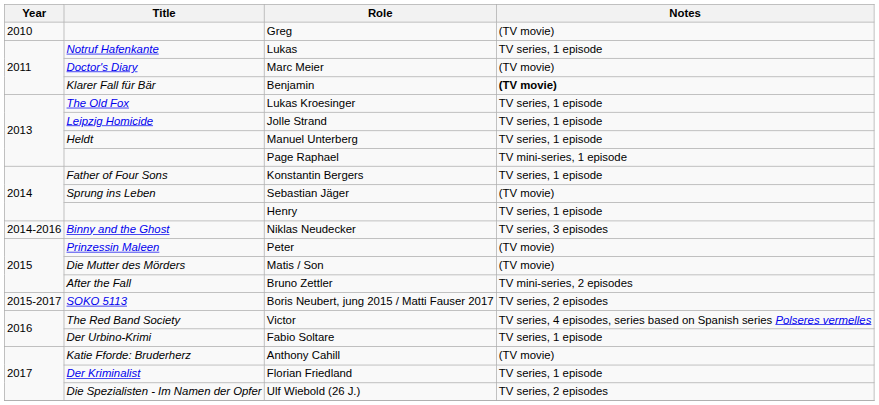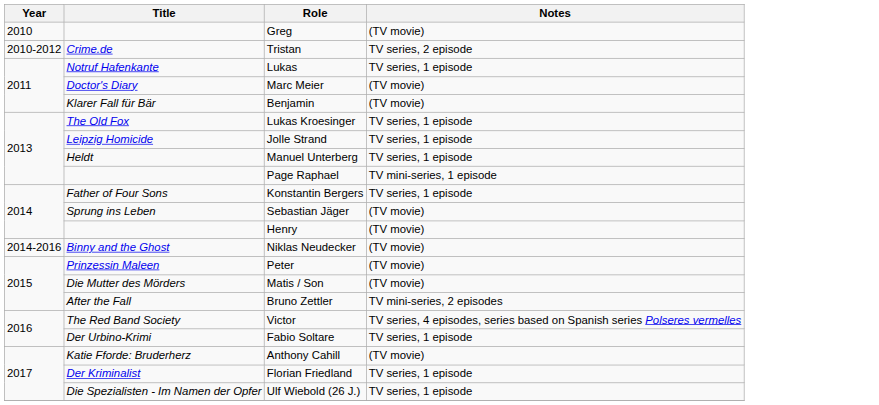 <table class="wikitable sortable">
 <tr>
 <th>Year</th>
 <th>Title</th>
 <th>Role</th>
 <th>Notes</th>
 </tr>
 <tr>
 <td>2010</td>
 <td><em></em></td>
 <td>Greg</td>
 <td>(TV movie)</td>
+</tr>
+<tr>
+<td>2010-2012</td>
+<td><em><a href='#'>Crime.de</a></em></td>
+<td>Tristan</td>
+<td>TV series, 2 episode</td>
 </tr>
 <tr>
 <td rowspan=3>2011</td>
 <td><em><a href='#'>Notruf Hafenkante</a></em></td>
 <td>Lukas</td>
 <td>TV series, 1 episode</td>
 </tr>
 <tr>
 <td><em><a href='#'>Doctor's Diary</a></em></td>
 <td>Marc Meier</td>
 <td>(TV movie)</td>
 </tr>
 <tr>
 <td><em>Klarer Fall für Bär</em></td>
 <td>Benjamin</td>
-<td><strong>(TV movie)</strong></td>
+<td>(TV movie)</td>
 </tr>
 <tr>
 <td rowspan=4>2013</td>
 <td><em><a href='#'>The Old Fox</a></em></td>
 <td>Lukas Kroesinger</td>
 <td>TV series, 1 episode</td>
 </tr>
 <tr>
 <td><em><a href='#'>Leipzig Homicide</a></em></td>
 <td>Jolle Strand</td>
 <td>TV series, 1 episode</td>
 </tr>
 <tr>
 <td><em>Heldt</em></td>
 <td>Manuel Unterberg</td>
 <td>TV series, 1 episode</td>
 </tr>
 <tr>
 <td><em></em></td>
 <td>Page Raphael</td>
 <td>TV mini-series, 1 episode</td>
 </tr>
 <tr>
 <td rowspan=3>2014</td>
 <td><em>Father of Four Sons</em></td>
 <td>Konstantin Bergers</td>
 <td>TV series, 1 episode</td>
 </tr>
 <tr>
 <td><em>Sprung ins Leben</em></td>
 <td>Sebastian Jäger</td>
 <td>(TV movie)</td>
 </tr>
 <tr>
 <td><em></em></td>
 <td>Henry</td>
-<td>TV series, 1 episode</td>
+<td>(TV movie)</td>
 </tr>
 <tr>
 <td>2014-2016</td>
 <td><em><a href='#'>Binny and the Ghost</a></em></td>
 <td>Niklas Neudecker</td>
-<td>TV series, 3 episodes</td>
+<td>(TV movie)</td>
 </tr>
 <tr>
 <td rowspan=3>2015</td>
 <td><em><a href='#'>Prinzessin Maleen</a></em></td>
 <td>Peter</td>
 <td>(TV movie)</td>
 </tr>
 <tr>
 <td><em>Die Mutter des Mörders</em></td>
 <td>Matis / Son</td>
 <td>(TV movie)</td>
 </tr>
 <tr>
 <td><em>After the Fall</em></td>
 <td>Bruno Zettler</td>
 <td>TV mini-series, 2 episodes</td>
-</tr>
-<tr>
-<td>2015-2017</td>
-<td><em><a href='#'>SOKO 5113</a></em></td>
-<td>Boris Neubert, jung 2015 / Matti Fauser 2017</td>
-<td>TV series, 2 episodes</td>
 </tr>
 <tr>
 <td rowspan=2>2016</td>
 <td><em>The Red Band Society</em></td>
 <td>Victor</td>
 <td>TV series, 4 episodes, series based on Spanish series <em><a href='#'>Polseres vermelles</a></em></td>
 </tr>
 <tr>
 <td><em>Der Urbino-Krimi</em></td>
 <td>Fabio Soltare</td>
 <td>TV series, 1 episode</td>
 </tr>
 <tr>
 <td rowspan=3>2017</td>
 <td><em>Katie Fforde: Bruderherz</em></td>
 <td>Anthony Cahill</td>
 <td>(TV movie) </td>
 </tr>
 <tr>
 <td><em><a href='#'>Der Kriminalist</a></em></td>
 <td>Florian Friedland</td>
 <td>TV series, 1 episode</td>
 </tr>
 <tr>
 <td><em>Die Spezialisten - Im Namen der Opfer</em></td>
 <td>Ulf Wiebold (26 J.)</td>
-<td>TV series, 2 episodes</td>
+<td>TV series, 1 episode</td>
 </tr>
 <tr>
 </tr>
 </table>
